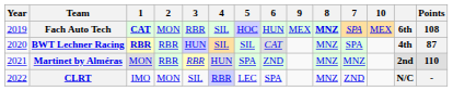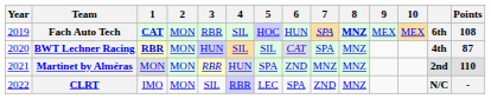 <table class="wikitable" style="text-align:center; font-size:90%">
 <tr>
 <th>Year</th>
 <th>Team</th>
 <th>1</th>
 <th>2</th>
 <th>3</th>
 <th>4</th>
 <th>5</th>
 <th>6</th>
+<th>7</th>
+<th>8</th>
 <th>9</th>
-<th>8</th>
-<th>7</th>
 <th>10</th>
 <th></th>
 <th>Points</th>
 </tr>
 <tr>
 <td><a href='#'>2019</a></td>
 <th>Fach Auto Tech</th>
 <td style=background:#DFFFDF><strong><a href='#'>CAT</a><br></strong></td>
 <td style=background:#DFFFDF><a href='#'>MON</a><br></td>
 <td style=background:#DFFFDF><a href='#'>RBR</a><br></td>
 <td style=background:#DFFFDF><a href='#'>SIL</a><br></td>
 <td style=background:#CFCFFF><a href='#'>HOC</a><br></td>
 <td style=background:#DFFFDF><a href='#'>HUN</a><br></td>
+<td style=background:#FFDF9F><em><a href='#'>SPA</a><br></em></td>
+<td style=background:#DFFFDF><strong><a href='#'>MNZ</a><br></strong></td>
 <td style=background:#DFFFDF><a href='#'>MEX</a><br></td>
-<td style=background:#DFFFDF><strong><a href='#'>MNZ</a><br></strong></td>
-<td style=background:#FFDF9F><em><a href='#'>SPA</a><br></em></td>
 <td style=background:#FFDF9F><a href='#'>MEX</a><br></td>
 <th>6th</th>
 <th>108</th>
 </tr>
 <tr>
 <td><a href='#'>2020</a></td>
 <th><a href='#'>BWT Lechner Racing</a></th>
 <td style=background:#FFFFBF><strong><a href='#'>RBR</a><br></strong></td>
-<td style=background:#DFFFDF><a href='#'>RBR</a><br></td>
+<td style=background:#DFFFDF><a href='#'>MON</a><br></td>
 <td style=background:#CFCFFF><a href='#'>HUN</a><br></td>
 <td style=background:#FFDF9F><a href='#'>SIL</a><br></td>
 <td style=background:#DFFFDF><a href='#'>SIL</a><br></td>
 <td style=background:#DFDFDF><em><a href='#'>CAT</a><br></em></td>
+<td style=background:#DFFFDF><a href='#'>SPA</a><br></td>
+<td style=background:#DFFFDF><a href='#'>MNZ</a><br></td>
 <td></td>
-<td style=background:#DFFFDF><a href='#'>MNZ</a><br></td>
-<td style=background:#DFFFDF><a href='#'>SPA</a><br></td>
 <td></td>
 <th>4th</th>
 <th>87</th>
 </tr>
 <tr>
 <td><a href='#'>2021</a></td>
 <th><a href='#'>Martinet by Alméras</a></th>
 <td style=background:#DFDFDF><a href='#'>MON</a><br></td>
-<td style=background:#DFFFDF><a href='#'>RBR</a><br></td>
+<td style=background:#DFFFDF><a href='#'>MON</a><br></td>
 <td style=background:#FFFFBF><em><a href='#'>RBR</a><br></em></td>
 <td style=background:#DFDFDF><a href='#'>HUN</a><br></td>
 <td style=background:#DFFFDF><a href='#'>SPA</a><br></td>
 <td style=background:#DFFFDF><a href='#'>ZND</a><br></td>
-<td></td>
 <td style=background:#DFFFDF><a href='#'>MNZ</a><br></td>
 <td style=background:#DFFFDF><a href='#'>MNZ</a><br></td>
+<td></td>
 <td></td>
 <td style=background:#DFDFDF><strong>2nd</strong></td>
 <td style=background:#DFDFDF><strong>110</strong></td>
 </tr>
 <tr>
 <td><a href='#'>2022</a></td>
 <th><a href='#'>CLRT</a></th>
 <td><a href='#'>IMO</a></td>
 <td><a href='#'>MON</a></td>
 <td><a href='#'>SIL</a></td>
 <td style=background:#CFCFFF><a href='#'>RBR</a><br></td>
 <td><a href='#'>LEC</a></td>
 <td><a href='#'>SPA</a></td>
+<td><a href='#'>ZND</a></td>
+<td><a href='#'>MNZ</a></td>
 <td></td>
-<td><a href='#'>MNZ</a></td>
-<td><a href='#'>ZND</a></td>
 <td></td>
 <th>N/C</th>
 <th>-</th>
 </tr>
 </table>
